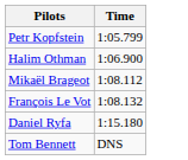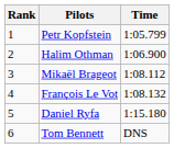 <table class="wikitable sortable" style="font-size:95%" style="text-align:center">
 <tr>
+<th>Rank</th>
 <th>Pilots</th>
 <th>Time</th>
 </tr>
 <tr>
+<td>1</td>
 <td align="left"> <a href='#'>Petr Kopfstein</a></td>
 <td>1:05.799</td>
 </tr>
 <tr>
+<td>2</td>
 <td align="left"> <a href='#'>Halim Othman</a></td>
 <td>1:06.900</td>
 </tr>
 <tr>
+<td>3</td>
 <td align="left"> <a href='#'>Mikaël Brageot</a></td>
 <td>1:08.112</td>
 </tr>
 <tr>
+<td>4</td>
 <td align="left"> <a href='#'>François Le Vot</a></td>
 <td>1:08.132</td>
 </tr>
 <tr>
+<td>5</td>
 <td align="left"> <a href='#'>Daniel Ryfa</a></td>
 <td>1:15.180</td>
 </tr>
 <tr>
+<td>6</td>
 <td align="left"> <a href='#'>Tom Bennett</a></td>
 <td>DNS</td>
 </tr>
 </table>
